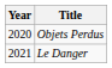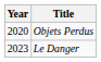 <table class="wikitable sortable" style="font-size: 90%">
 <tr>
 <th>Year</th>
 <th>Title</th>
 </tr>
 <tr>
 <td>2020</td>
 <td><em>Objets Perdus</em></td>
 </tr>
 <tr>
-<td>2021</td>
+<td>2023</td>
 <td><em>Le Danger</em></td>
 </tr>
 </table>
